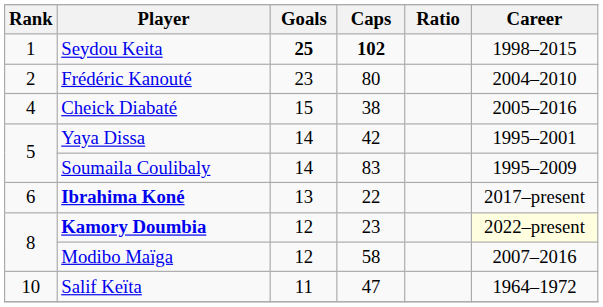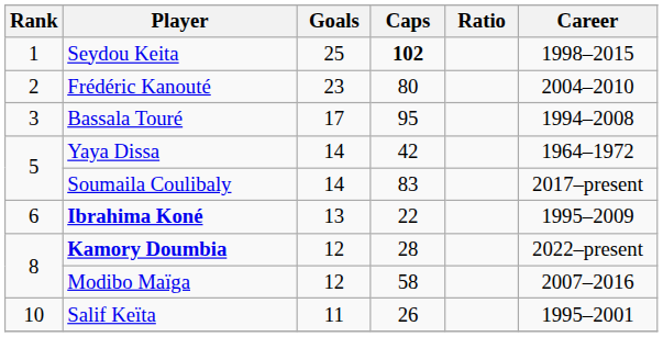 <table class="wikitable sortable" style="text-align:center;">
 <tr>
 </tr>
 <tr>
 <th width=30px>Rank</th>
 <th style="width:175px;">Player</th>
 <th width=50px>Goals</th>
 <th width=50px>Caps</th>
 <th width=50px>Ratio</th>
 <th style="width:100px;">Career</th>
 </tr>
 <tr>
 <td>1</td>
 <td align=left><a href='#'>Seydou Keita</a></td>
-<td><strong>25</strong></td>
+<td>25</td>
 <td><strong>102</strong></td>
 <td></td>
 <td>1998–2015</td>
 </tr>
 <tr>
 <td>2</td>
 <td align=left><a href='#'>Frédéric Kanouté</a></td>
 <td>23</td>
 <td>80</td>
 <td></td>
 <td>2004–2010</td>
 </tr>
 <tr>
-<td>4</td>
-<td align=left><a href='#'>Cheick Diabaté</a></td>
-<td>15</td>
-<td>38</td>
+<td>3</td>
+<td align=left><a href='#'>Bassala Touré</a></td>
+<td>17</td>
+<td>95</td>
 <td></td>
-<td>2005–2016</td>
+<td>1994–2008</td>
 </tr>
 <tr>
 <td rowspan=2>5</td>
 <td align=left><a href='#'>Yaya Dissa</a></td>
 <td>14</td>
 <td>42</td>
 <td></td>
-<td>1995–2001</td>
+<td>1964–1972</td>
 </tr>
 <tr>
 <td align=left><a href='#'>Soumaila Coulibaly</a></td>
 <td>14</td>
 <td>83</td>
 <td></td>
-<td>1995–2009</td>
+<td>2017–present</td>
 </tr>
 <tr>
 <td>6</td>
 <td align=left><strong><a href='#'>Ibrahima Koné</a></strong></td>
 <td>13</td>
 <td>22</td>
 <td></td>
-<td>2017–present</td>
+<td>1995–2009</td>
 </tr>
 <tr>
 <td rowspan=2>8</td>
 <td align=left><strong><a href='#'>Kamory Doumbia</a></strong></td>
 <td>12</td>
-<td>23</td>
+<td>28</td>
 <td></td>
-<td style="background: lightyellow;">2022–present</td>
+<td>2022–present</td>
 </tr>
 <tr>
 <td align=left><a href='#'>Modibo Maïga</a></td>
 <td>12</td>
 <td>58</td>
 <td></td>
 <td>2007–2016</td>
 </tr>
 <tr>
 <td>10</td>
 <td align=left><a href='#'>Salif Keïta</a></td>
 <td>11</td>
-<td>47</td>
+<td>26</td>
 <td></td>
-<td>1964–1972</td>
+<td>1995–2001</td>
 </tr>
 <tr>
 </tr>
 </table>
